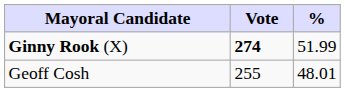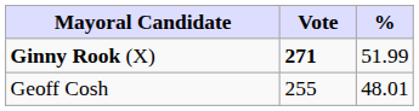 <table class="wikitable">
 <tr>
 <th style="background:#ddf; width:200px;">Mayoral Candidate</th>
 <th style="background:#ddf; width:50px;">Vote</th>
 <th style="background:#ddf; width:30px;">%</th>
 </tr>
 <tr>
 <td><strong>Ginny Rook</strong> (X)</td>
-<td><strong>274</strong></td>
+<td><strong>271</strong></td>
 <td>51.99</td>
 </tr>
 <tr>
 <td>Geoff Cosh</td>
 <td>255</td>
 <td>48.01</td>
 </tr>
 </table>
